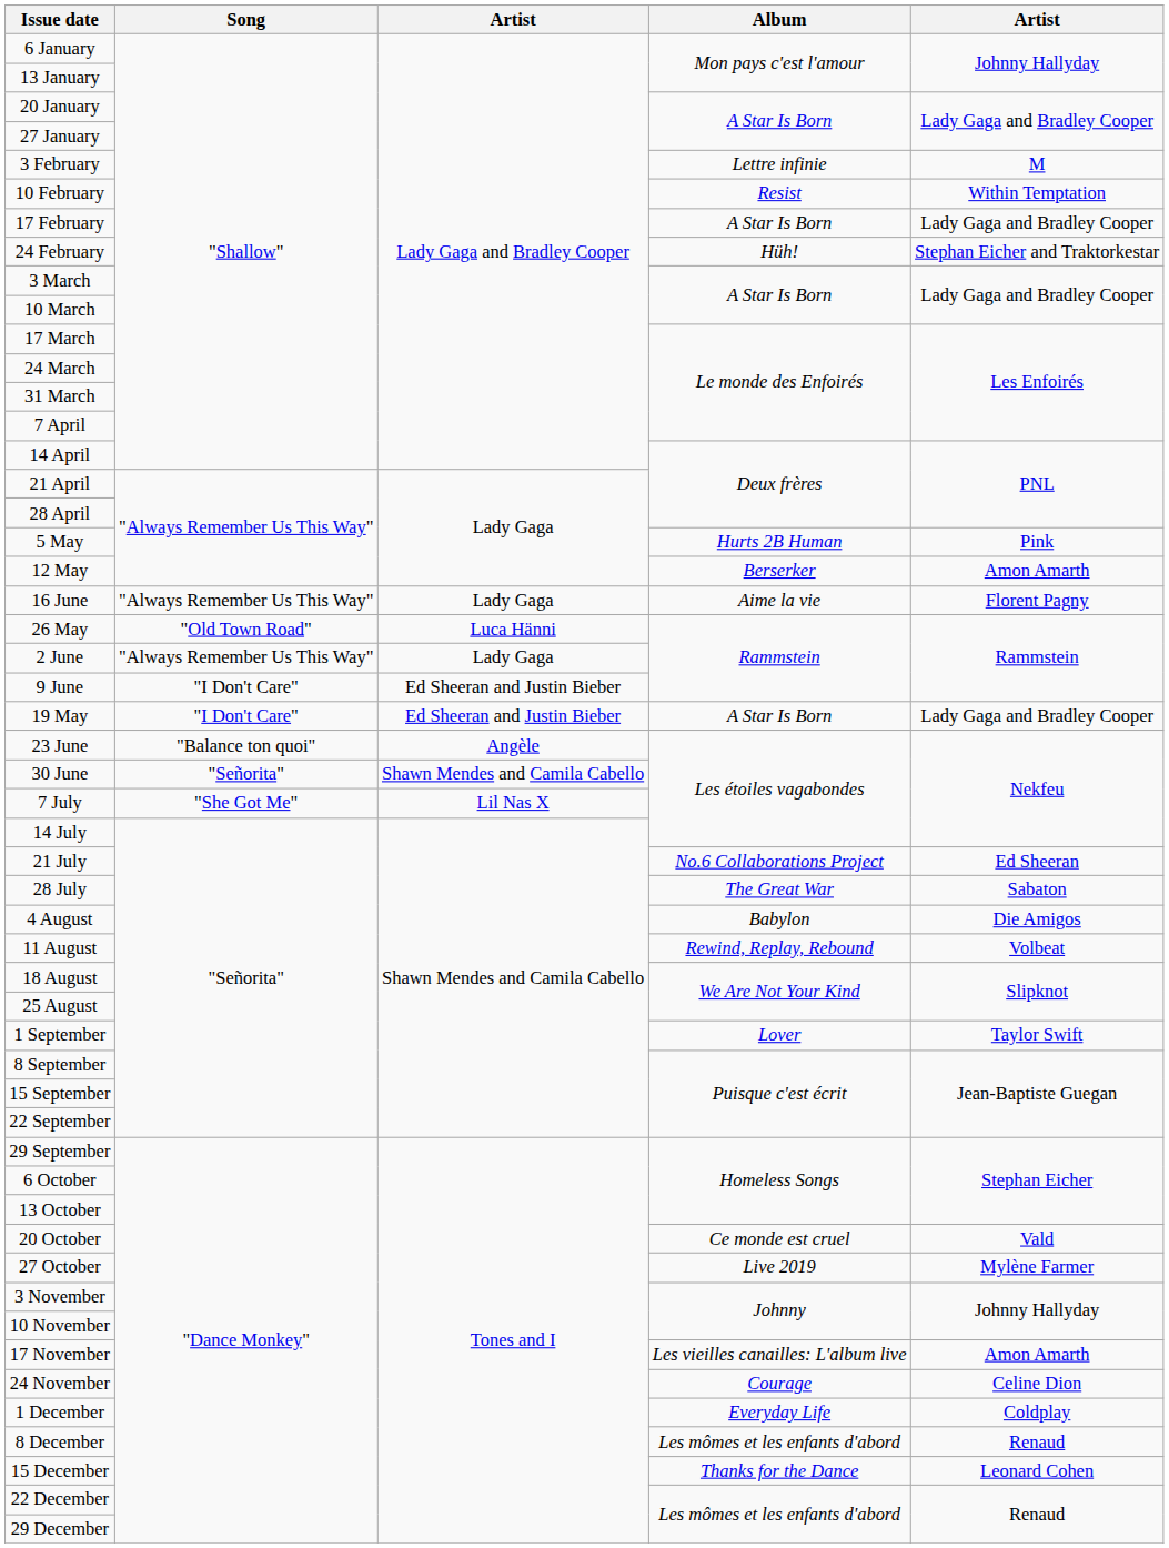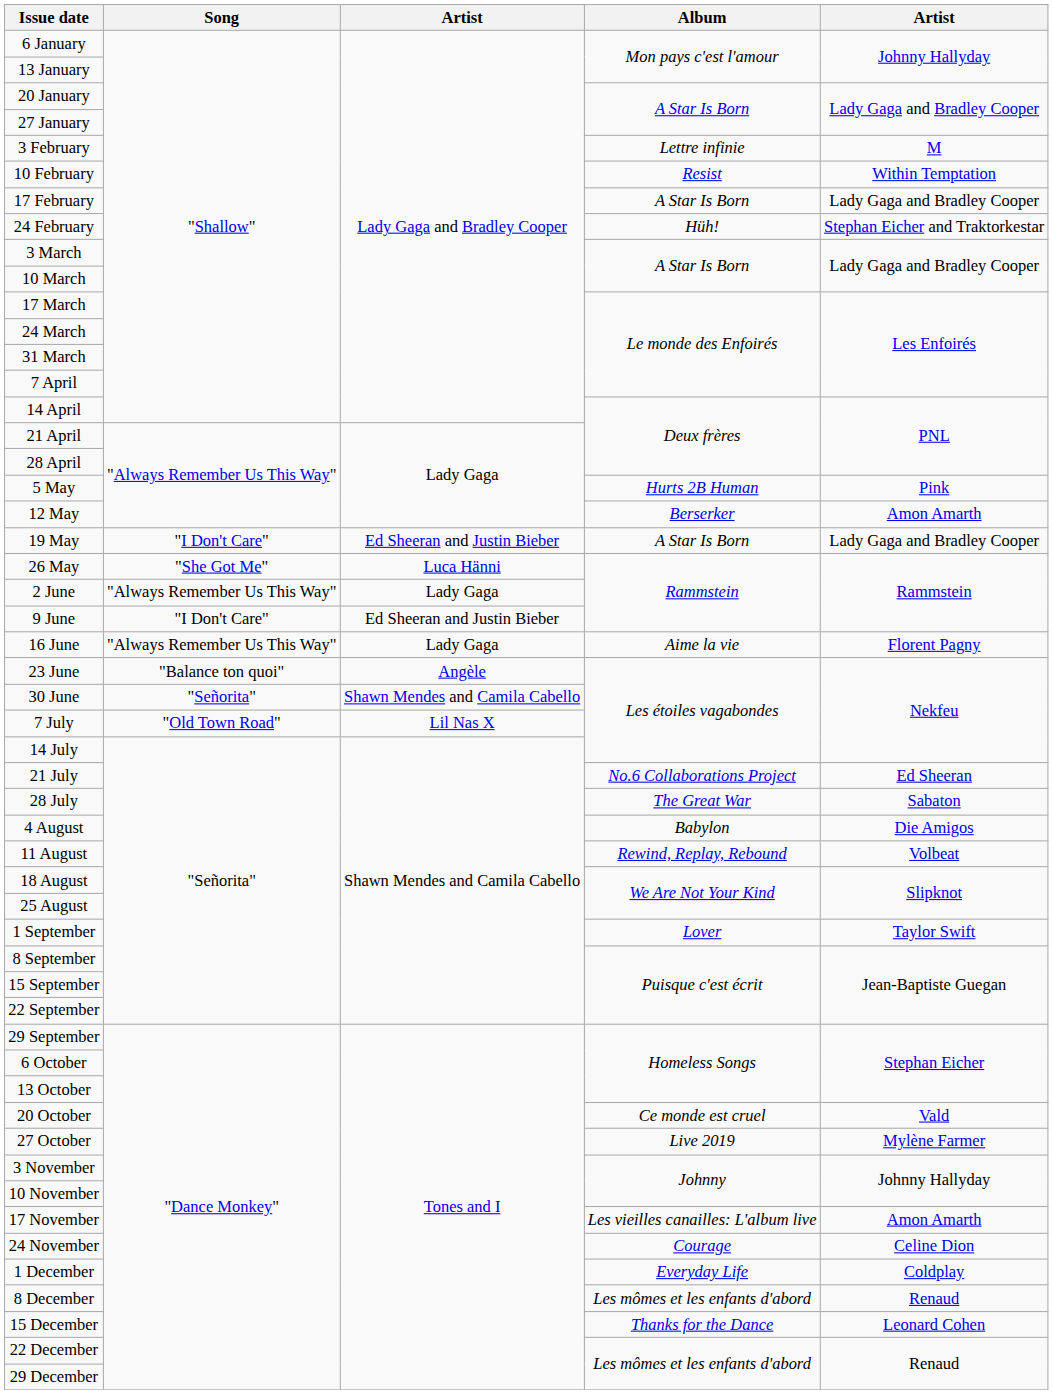 <table class="wikitable plainrowheaders" style="text-align:center">
 <tr>
 <th scope="col">Issue date</th>
 <th scope="col">Song</th>
 <th scope="col">Artist</th>
 <th scope="col">Album</th>
 <th scope="col">Artist</th>
 </tr>
 <tr>
 <td scope="row">6 January</td>
 <td rowspan="15">"<a href='#'>Shallow</a>"</td>
 <td rowspan="15"><a href='#'>Lady Gaga</a> and <a href='#'>Bradley Cooper</a></td>
 <td rowspan="2"><em>Mon pays c'est l'amour</em></td>
 <td rowspan="2"><a href='#'>Johnny Hallyday</a></td>
 </tr>
 <tr>
 <td scope="row">13 January</td>
 </tr>
 <tr>
 <td scope="row">20 January</td>
 <td rowspan="2"><em><a href='#'>A Star Is Born</a></em></td>
 <td rowspan="2"><a href='#'>Lady Gaga</a> and <a href='#'>Bradley Cooper</a></td>
 </tr>
 <tr>
 <td scope="row">27 January</td>
 </tr>
 <tr>
 <td scope="row">3 February</td>
 <td><em>Lettre infinie</em></td>
 <td><a href='#'>M</a></td>
 </tr>
 <tr>
 <td scope="row">10 February</td>
 <td><em><a href='#'>Resist</a></em></td>
 <td><a href='#'>Within Temptation</a></td>
 </tr>
 <tr>
 <td scope="row">17 February</td>
 <td><em>A Star Is Born</em></td>
 <td>Lady Gaga and Bradley Cooper</td>
 </tr>
 <tr>
 <td scope="row">24 February</td>
 <td><em>Hüh!</em></td>
 <td><a href='#'>Stephan Eicher</a> and Traktorkestar</td>
 </tr>
 <tr>
 <td scope="row">3 March</td>
 <td rowspan="2"><em>A Star Is Born</em></td>
 <td rowspan="2">Lady Gaga and Bradley Cooper</td>
 </tr>
 <tr>
 <td scope="row">10 March</td>
 </tr>
 <tr>
 <td scope="row">17 March</td>
 <td rowspan="4"><em>Le monde des Enfoirés</em></td>
 <td rowspan="4"><a href='#'>Les Enfoirés</a></td>
 </tr>
 <tr>
 <td scope="row">24 March</td>
 </tr>
 <tr>
 <td scope="row">31 March</td>
 </tr>
 <tr>
 <td scope="row">7 April</td>
 </tr>
 <tr>
 <td scope="row">14 April</td>
 <td rowspan="3"><em>Deux frères</em></td>
 <td rowspan="3"><a href='#'>PNL</a></td>
 </tr>
 <tr>
 <td scope="row">21 April</td>
 <td rowspan="4">"<a href='#'>Always Remember Us This Way</a>"</td>
 <td rowspan="4">Lady Gaga</td>
 </tr>
 <tr>
 <td scope="row">28 April</td>
 </tr>
 <tr>
 <td scope="row">5 May</td>
 <td><em><a href='#'>Hurts 2B Human</a></em></td>
 <td><a href='#'>Pink</a></td>
 </tr>
 <tr>
 <td scope="row">12 May</td>
 <td><em><a href='#'>Berserker</a></em></td>
 <td><a href='#'>Amon Amarth</a></td>
 </tr>
 <tr>
-<td scope="row">16 June</td>
-<td>"Always Remember Us This Way"</td>
-<td>Lady Gaga</td>
-<td><em>Aime la vie</em></td>
-<td><a href='#'>Florent Pagny</a></td>
+<td scope="row">19 May</td>
+<td>"<a href='#'>I Don't Care</a>"</td>
+<td><a href='#'>Ed Sheeran</a> and <a href='#'>Justin Bieber</a></td>
+<td><em>A Star Is Born</em></td>
+<td>Lady Gaga and Bradley Cooper</td>
 </tr>
 <tr>
 <td scope="row">26 May</td>
-<td>"<a href='#'>Old Town Road</a>"</td>
+<td>"<a href='#'>She Got Me</a>"</td>
 <td><a href='#'>Luca Hänni</a></td>
 <td rowspan="3"><em><a href='#'>Rammstein</a></em></td>
 <td rowspan="3"><a href='#'>Rammstein</a></td>
 </tr>
 <tr>
 <td scope="row">2 June</td>
 <td>"Always Remember Us This Way"</td>
 <td>Lady Gaga</td>
 </tr>
 <tr>
 <td scope="row">9 June</td>
 <td>"I Don't Care"</td>
 <td>Ed Sheeran and Justin Bieber</td>
 </tr>
 <tr>
-<td scope="row">19 May</td>
-<td>"<a href='#'>I Don't Care</a>"</td>
-<td><a href='#'>Ed Sheeran</a> and <a href='#'>Justin Bieber</a></td>
-<td><em>A Star Is Born</em></td>
-<td>Lady Gaga and Bradley Cooper</td>
+<td scope="row">16 June</td>
+<td>"Always Remember Us This Way"</td>
+<td>Lady Gaga</td>
+<td><em>Aime la vie</em></td>
+<td><a href='#'>Florent Pagny</a></td>
 </tr>
 <tr>
 <td scope="row">23 June</td>
 <td>"Balance ton quoi"</td>
 <td><a href='#'>Angèle</a></td>
 <td rowspan="4"><em>Les étoiles vagabondes</em></td>
 <td rowspan="4"><a href='#'>Nekfeu</a></td>
 </tr>
 <tr>
 <td scope="row">30 June</td>
 <td>"<a href='#'>Señorita</a>"</td>
 <td><a href='#'>Shawn Mendes</a> and <a href='#'>Camila Cabello</a></td>
 </tr>
 <tr>
 <td scope="row">7 July</td>
-<td>"<a href='#'>She Got Me</a>"</td>
+<td>"<a href='#'>Old Town Road</a>"</td>
 <td><a href='#'>Lil Nas X</a></td>
 </tr>
 <tr>
 <td scope="row">14 July</td>
 <td rowspan="11">"Señorita"</td>
 <td rowspan="11">Shawn Mendes and Camila Cabello</td>
 </tr>
 <tr>
 <td scope="row">21 July</td>
 <td><em><a href='#'>No.6 Collaborations Project</a></em></td>
 <td><a href='#'>Ed Sheeran</a></td>
 </tr>
 <tr>
 <td scope="row">28 July</td>
 <td><em><a href='#'>The Great War</a></em></td>
 <td><a href='#'>Sabaton</a></td>
 </tr>
 <tr>
 <td scope="row">4 August</td>
 <td><em>Babylon</em></td>
 <td><a href='#'>Die Amigos</a></td>
 </tr>
 <tr>
 <td scope="row">11 August</td>
 <td><em><a href='#'>Rewind, Replay, Rebound</a></em></td>
 <td><a href='#'>Volbeat</a></td>
 </tr>
 <tr>
 <td scope="row">18 August</td>
 <td rowspan="2"><em><a href='#'>We Are Not Your Kind</a></em></td>
 <td rowspan="2"><a href='#'>Slipknot</a></td>
 </tr>
 <tr>
 <td scope="row">25 August</td>
 </tr>
 <tr>
 <td scope="row">1 September</td>
 <td><em><a href='#'>Lover</a></em></td>
 <td><a href='#'>Taylor Swift</a></td>
 </tr>
 <tr>
 <td scope="row">8 September</td>
 <td rowspan="3"><em>Puisque c'est écrit</em></td>
 <td rowspan="3">Jean-Baptiste Guegan</td>
 </tr>
 <tr>
 <td scope="row">15 September</td>
 </tr>
 <tr>
 <td scope="row">22 September</td>
 </tr>
 <tr>
 <td scope="row">29 September</td>
 <td rowspan="14">"<a href='#'>Dance Monkey</a>"</td>
 <td rowspan="14"><a href='#'>Tones and I</a></td>
 <td rowspan="3"><em>Homeless Songs</em></td>
 <td rowspan="3"><a href='#'>Stephan Eicher</a></td>
 </tr>
 <tr>
 <td scope="row">6 October</td>
 </tr>
 <tr>
 <td scope="row">13 October</td>
 </tr>
 <tr>
 <td scope="row">20 October</td>
 <td><em>Ce monde est cruel</em></td>
 <td><a href='#'>Vald</a></td>
 </tr>
 <tr>
 <td scope="row">27 October</td>
 <td><em>Live 2019</em></td>
 <td><a href='#'>Mylène Farmer</a></td>
 </tr>
 <tr>
 <td scope="row">3 November</td>
 <td rowspan="2"><em>Johnny</em></td>
 <td rowspan="2">Johnny Hallyday</td>
 </tr>
 <tr>
 <td scope="row">10 November</td>
 </tr>
 <tr>
 <td scope="row">17 November</td>
 <td><em>Les vieilles canailles: L'album live</em></td>
 <td><a href='#'>Amon Amarth</a></td>
 </tr>
 <tr>
 <td scope="row">24 November</td>
 <td><em><a href='#'>Courage</a></em></td>
 <td><a href='#'>Celine Dion</a></td>
 </tr>
 <tr>
 <td scope="row">1 December</td>
 <td><em><a href='#'>Everyday Life</a></em></td>
 <td><a href='#'>Coldplay</a></td>
 </tr>
 <tr>
 <td scope="row">8 December</td>
 <td><em>Les mômes et les enfants d'abord</em></td>
 <td><a href='#'>Renaud</a></td>
 </tr>
 <tr>
 <td scope="row">15 December</td>
 <td><em><a href='#'>Thanks for the Dance</a></em></td>
 <td><a href='#'>Leonard Cohen</a></td>
 </tr>
 <tr>
 <td scope="row">22 December</td>
 <td rowspan="2"><em>Les mômes et les enfants d'abord</em></td>
 <td rowspan="2">Renaud</td>
 </tr>
 <tr>
 <td scope="row">29 December</td>
 </tr>
 </table>
